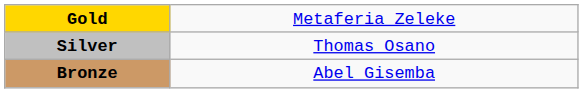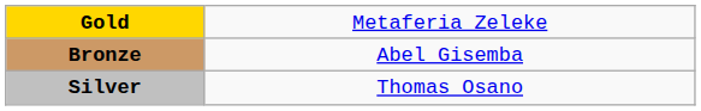 <table class="wikitable" style="text-align:center; " width="35%">
 <tr>
 <td bgcolor="gold"><strong>Gold</strong></td>
 <td><a href='#'>Metaferia Zeleke</a><br>  <small><em></em></small></td>
 </tr>
 <tr>
+<td bgcolor="CC9966"><strong>Bronze</strong></td>
+<td><a href='#'>Abel Gisemba</a><br>  <small><em></em></small></td>
+</tr>
+<tr>
 <td bgcolor="silver"><strong>Silver</strong></td>
 <td><a href='#'>Thomas Osano</a><br>  <small><em></em></small></td>
 </tr>
-<tr>
-<td bgcolor="CC9966"><strong>Bronze</strong></td>
-<td><a href='#'>Abel Gisemba</a><br>  <small><em></em></small></td>
-</tr>
 </table>
